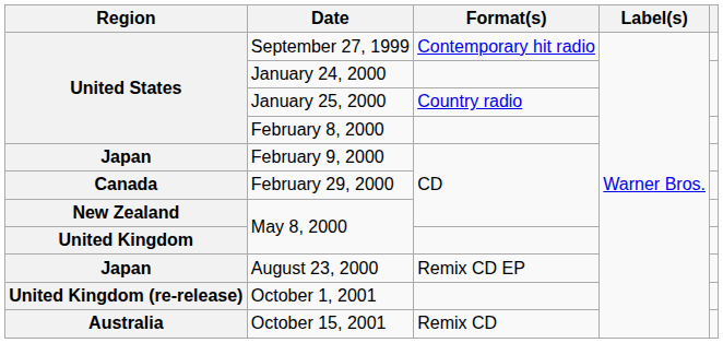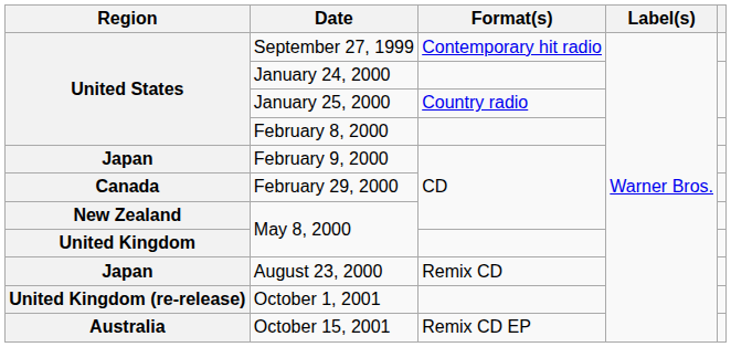 <table class="wikitable plainrowheaders">
 <tr>
 <th scope="col">Region</th>
 <th scope="col">Date</th>
 <th scope="col">Format(s)</th>
 <th scope="col">Label(s)</th>
 <th scope="col"></th>
 </tr>
 <tr>
 <th rowspan="4" scope="row">United States</th>
 <td>September 27, 1999</td>
 <td><a href='#'>Contemporary hit radio</a></td>
 <td rowspan="11"><a href='#'>Warner Bros.</a></td>
 <td></td>
 </tr>
 <tr>
 <td>January 24, 2000</td>
 <td></td>
 <td rowspan="2"></td>
 </tr>
 <tr>
 <td>January 25, 2000</td>
 <td><a href='#'>Country radio</a></td>
 </tr>
 <tr>
 <td>February 8, 2000</td>
 <td></td>
 <td></td>
 </tr>
 <tr>
 <th scope="row">Japan</th>
 <td>February 9, 2000</td>
 <td rowspan="3">CD</td>
 <td></td>
 </tr>
 <tr>
 <th scope="row">Canada</th>
 <td>February 29, 2000</td>
 <td></td>
 </tr>
 <tr>
 <th scope="row">New Zealand</th>
 <td rowspan="2">May 8, 2000</td>
 <td></td>
 </tr>
 <tr>
 <th scope="row">United Kingdom</th>
 <td></td>
 <td></td>
 </tr>
 <tr>
 <th scope="row">Japan</th>
 <td>August 23, 2000</td>
-<td>Remix CD EP</td>
+<td>Remix CD</td>
 <td></td>
 </tr>
 <tr>
 <th scope="row">United Kingdom (re-release)</th>
 <td>October 1, 2001</td>
 <td></td>
 <td></td>
 </tr>
 <tr>
 <th scope="row">Australia</th>
 <td>October 15, 2001</td>
-<td>Remix CD</td>
+<td>Remix CD EP</td>
 <td></td>
 </tr>
 </table>
